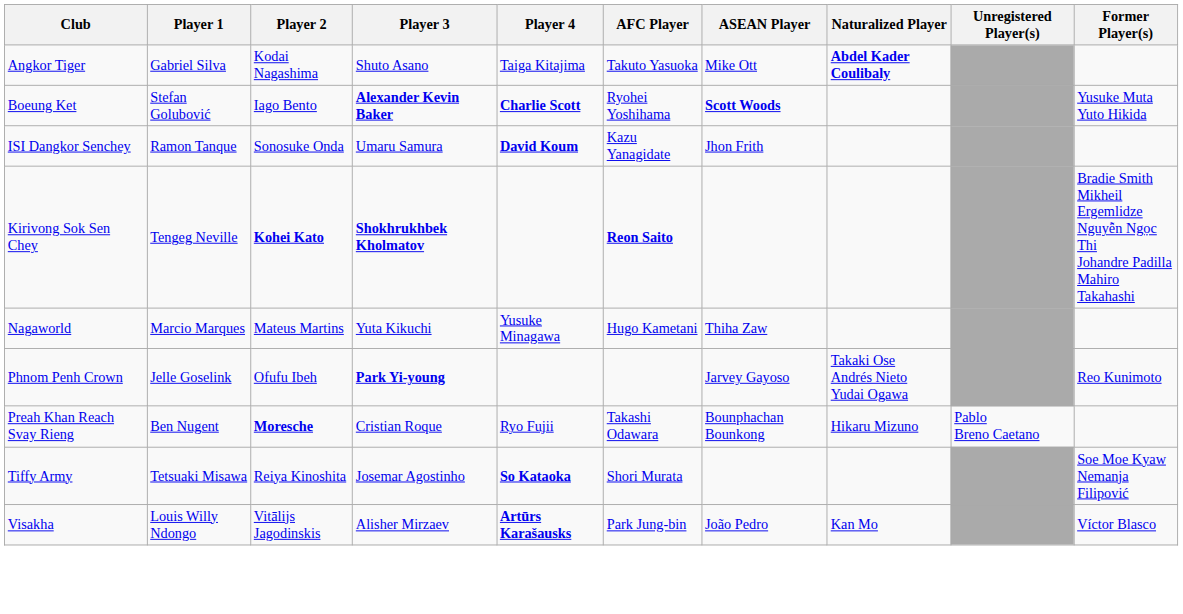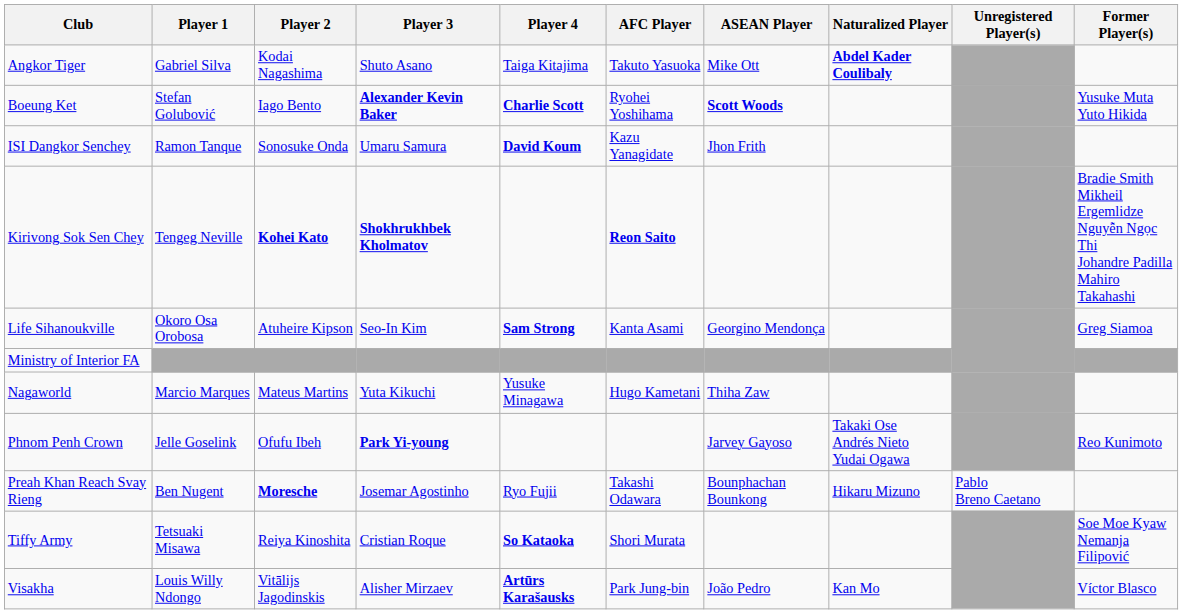 <table class="wikitable" style="font-size:95%;">
 <tr>
 <th>Club</th>
 <th>Player 1</th>
 <th>Player 2</th>
 <th>Player 3</th>
 <th>Player 4</th>
 <th>AFC Player</th>
 <th>ASEAN Player</th>
 <th>Naturalized Player</th>
 <th>Unregistered Player(s)</th>
 <th>Former Player(s)</th>
 </tr>
 <tr>
 <td><a href='#'>Angkor Tiger</a></td>
 <td> <a href='#'>Gabriel Silva</a></td>
 <td> <a href='#'>Kodai Nagashima</a></td>
 <td> <a href='#'>Shuto Asano</a></td>
 <td> <a href='#'>Taiga Kitajima</a></td>
 <td> <a href='#'>Takuto Yasuoka</a></td>
 <td> <a href='#'>Mike Ott</a></td>
 <td><strong> <a href='#'>Abdel Kader Coulibaly</a></strong></td>
 <td bgcolor=#aaa></td>
 <td></td>
 </tr>
 <tr>
 <td><a href='#'>Boeung Ket</a></td>
 <td> <a href='#'>Stefan Golubović</a></td>
 <td> <a href='#'>Iago Bento</a></td>
 <td> <strong><a href='#'>Alexander Kevin Baker</a></strong></td>
 <td> <strong><a href='#'>Charlie Scott</a></strong></td>
 <td> <a href='#'>Ryohei Yoshihama</a></td>
 <td> <strong><a href='#'>Scott Woods</a></strong></td>
 <td></td>
 <td bgcolor=#aaa></td>
 <td> <a href='#'>Yusuke Muta</a><br>  <a href='#'>Yuto Hikida</a></td>
 </tr>
 <tr>
 <td><a href='#'>ISI Dangkor Senchey</a></td>
 <td> <a href='#'>Ramon Tanque</a></td>
 <td> <a href='#'>Sonosuke Onda</a></td>
 <td> <a href='#'>Umaru Samura</a></td>
 <td> <strong><a href='#'>David Koum</a></strong></td>
 <td> <a href='#'>Kazu Yanagidate</a></td>
 <td> <a href='#'>Jhon Frith</a></td>
 <td></td>
 <td bgcolor=#aaa></td>
 <td></td>
 </tr>
 <tr>
 <td><a href='#'>Kirivong Sok Sen Chey</a></td>
 <td> <a href='#'>Tengeg Neville</a></td>
 <td> <strong><a href='#'>Kohei Kato</a></strong></td>
 <td> <strong><a href='#'>Shokhrukhbek Kholmatov</a></strong></td>
 <td></td>
 <td> <strong><a href='#'>Reon Saito</a></strong></td>
 <td></td>
 <td></td>
 <td bgcolor=#aaa></td>
 <td> <a href='#'>Bradie Smith</a><br> <a href='#'>Mikheil Ergemlidze</a><br> <a href='#'>Nguyễn Ngọc Thi</a><br> <a href='#'>Johandre Padilla</a><br> <a href='#'>Mahiro Takahashi</a></td>
 </tr>
 <tr>
+<td><a href='#'>Life Sihanoukville</a></td>
+<td> <a href='#'>Okoro Osa Orobosa</a></td>
+<td> <a href='#'>Atuheire Kipson</a></td>
+<td> <a href='#'>Seo-In Kim</a></td>
+<td> <strong><a href='#'>Sam Strong</a></strong></td>
+<td> <a href='#'>Kanta Asami</a></td>
+<td> <a href='#'>Georgino Mendonça</a></td>
+<td></td>
+<td bgcolor=#aaa></td>
+<td> <a href='#'>Greg Siamoa</a></td>
+</tr>
+<tr>
+<td><a href='#'>Ministry of Interior FA</a></td>
+<td bgcolor=#aaa></td>
+<td bgcolor=#aaa></td>
+<td bgcolor=#aaa></td>
+<td bgcolor=#aaa></td>
+<td bgcolor=#aaa></td>
+<td bgcolor=#aaa></td>
+<td bgcolor=#aaa></td>
+<td bgcolor=#aaa></td>
+<td bgcolor=#aaa></td>
+</tr>
+<tr>
 <td><a href='#'>Nagaworld</a></td>
 <td> <a href='#'>Marcio Marques</a></td>
 <td> <a href='#'>Mateus Martins</a></td>
 <td> <a href='#'>Yuta Kikuchi</a></td>
 <td> <a href='#'>Yusuke Minagawa</a></td>
 <td> <a href='#'>Hugo Kametani</a></td>
 <td> <a href='#'>Thiha Zaw</a></td>
 <td></td>
 <td bgcolor=#aaa></td>
 <td></td>
 </tr>
 <tr>
 <td><a href='#'>Phnom Penh Crown</a></td>
 <td> <a href='#'>Jelle Goselink</a></td>
 <td> <a href='#'>Ofufu Ibeh</a></td>
 <td> <strong><a href='#'>Park Yi-young</a></strong></td>
 <td></td>
 <td></td>
 <td> <a href='#'>Jarvey Gayoso</a></td>
 <td> <a href='#'>Takaki Ose</a> <br>  <a href='#'>Andrés Nieto</a> <br>  <a href='#'>Yudai Ogawa</a></td>
 <td bgcolor=#aaa></td>
 <td> <a href='#'>Reo Kunimoto</a></td>
 </tr>
 <tr>
 <td><a href='#'>Preah Khan Reach Svay Rieng</a></td>
 <td> <a href='#'>Ben Nugent</a></td>
 <td> <strong><a href='#'>Moresche</a></strong></td>
-<td> <a href='#'>Cristian Roque</a></td>
+<td> <a href='#'>Josemar Agostinho</a></td>
 <td> <a href='#'>Ryo Fujii</a></td>
 <td> <a href='#'>Takashi Odawara</a></td>
 <td> <a href='#'>Bounphachan Bounkong</a></td>
 <td> <a href='#'>Hikaru Mizuno</a></td>
 <td> <a href='#'>Pablo</a><br> <a href='#'>Breno Caetano</a></td>
 <td></td>
 </tr>
 <tr>
 <td><a href='#'>Tiffy Army</a></td>
 <td> <a href='#'>Tetsuaki Misawa</a></td>
 <td> <a href='#'>Reiya Kinoshita</a></td>
-<td> <a href='#'>Josemar Agostinho</a></td>
+<td> <a href='#'>Cristian Roque</a></td>
 <td> <strong><a href='#'>So Kataoka</a></strong></td>
 <td> <a href='#'>Shori Murata</a></td>
 <td></td>
 <td></td>
 <td bgcolor=#aaa></td>
 <td> <a href='#'>Soe Moe Kyaw</a><br> <a href='#'>Nemanja Filipović</a></td>
 </tr>
 <tr>
 <td><a href='#'>Visakha</a></td>
 <td> <a href='#'>Louis Willy Ndongo</a></td>
 <td> <a href='#'>Vitālijs Jagodinskis</a></td>
 <td> <a href='#'>Alisher Mirzaev</a></td>
 <td> <strong><a href='#'>Artūrs Karašausks</a></strong></td>
 <td> <a href='#'>Park Jung-bin</a></td>
 <td> <a href='#'>João Pedro</a></td>
 <td> <a href='#'>Kan Mo</a></td>
 <td bgcolor=#aaa></td>
 <td> <a href='#'>Víctor Blasco</a></td>
 </tr>
 </table>
